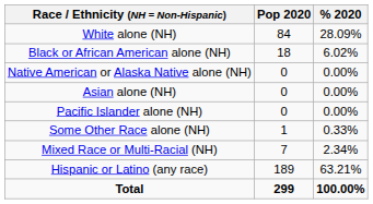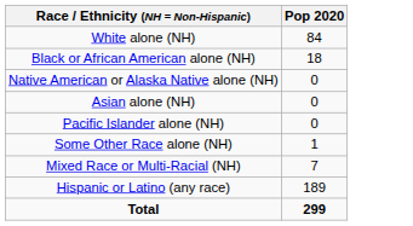 <table class="wikitable" style="text-align:center;">
 <tr>
 <th>Race / Ethnicity <small>(<em>NH = Non-Hispanic</em>)</small></th>
 <th>Pop 2020</th>
-<th>% 2020</th>
 </tr>
 <tr>
 <td><a href='#'>White</a> alone (NH)</td>
 <td>84</td>
-<td>28.09%</td>
 </tr>
 <tr>
 <td><a href='#'>Black or African American</a> alone (NH)</td>
 <td>18</td>
-<td>6.02%</td>
 </tr>
 <tr>
 <td><a href='#'>Native American</a> or <a href='#'>Alaska Native</a> alone (NH)</td>
 <td>0</td>
-<td>0.00%</td>
 </tr>
 <tr>
 <td><a href='#'>Asian</a> alone (NH)</td>
 <td>0</td>
-<td>0.00%</td>
 </tr>
 <tr>
 <td><a href='#'>Pacific Islander</a> alone (NH)</td>
 <td>0</td>
-<td>0.00%</td>
 </tr>
 <tr>
 <td><a href='#'>Some Other Race</a> alone (NH)</td>
 <td>1</td>
-<td>0.33%</td>
 </tr>
 <tr>
 <td><a href='#'>Mixed Race or Multi-Racial</a> (NH)</td>
 <td>7</td>
-<td>2.34%</td>
 </tr>
 <tr>
 <td><a href='#'>Hispanic or Latino</a> (any race)</td>
 <td>189</td>
-<td>63.21%</td>
 </tr>
 <tr>
 <td><strong>Total</strong></td>
 <td><strong>299</strong></td>
-<td><strong>100.00%</strong></td>
 </tr>
 </table>
